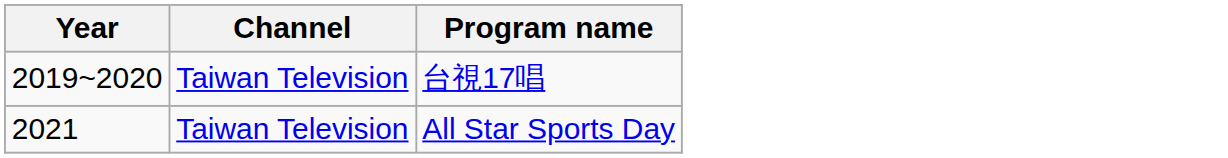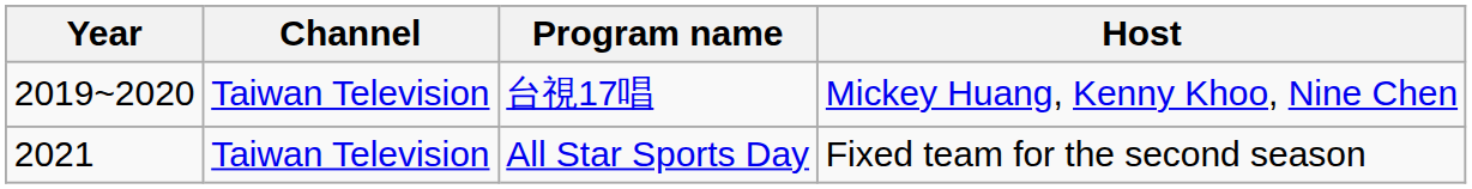 <table class="wikitable">
 <tr>
 <th>Year</th>
 <th>Channel</th>
 <th>Program name</th>
+<th>Host</th>
 </tr>
 <tr>
 <td>2019~2020</td>
 <td><a href='#'>Taiwan Television</a></td>
 <td><a href='#'>台視17唱</a></td>
+<td><a href='#'>Mickey Huang</a>, <a href='#'>Kenny Khoo</a>, <a href='#'>Nine Chen</a></td>
 </tr>
 <tr>
 <td>2021</td>
 <td><a href='#'>Taiwan Television</a></td>
 <td><a href='#'>All Star Sports Day</a></td>
+<td>Fixed team for the second season</td>
 </tr>
 </table>
